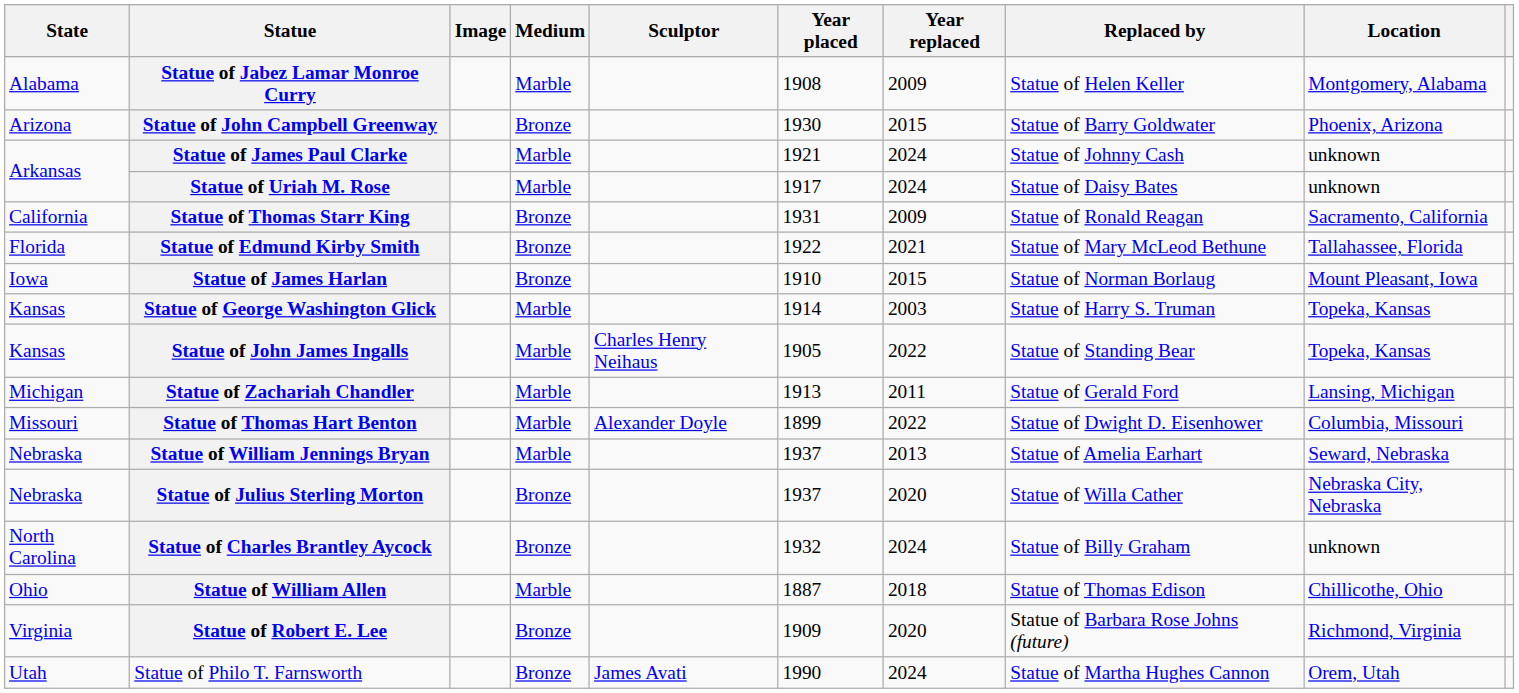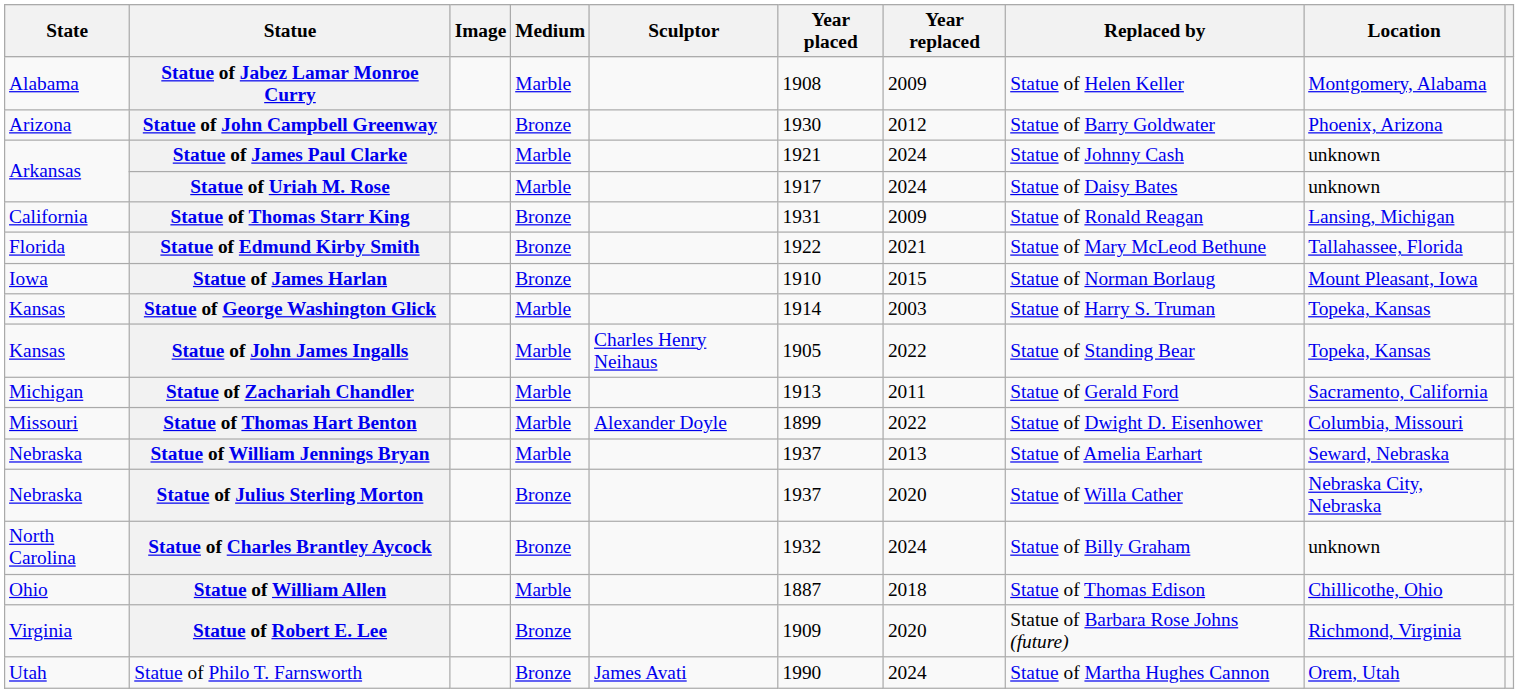 <table class="wikitable plainrowheaders sortable">
 <tr style="background:#ccc; text-align:center;">
 <th scope="col">State</th>
 <th scope="col">Statue</th>
 <th scope="col" class="unsortable">Image</th>
 <th scope="col">Medium</th>
 <th scope="col">Sculptor</th>
 <th scope="col">Year placed</th>
 <th scope="col">Year replaced</th>
 <th scope="col">Replaced by</th>
 <th scope="col">Location</th>
 <th scope="col" class="unsortable"></th>
 </tr>
 <tr>
 <td><a href='#'>Alabama</a></td>
 <th scope=row data-sort-value="Curry, Jabez Lamar Monroe"><a href='#'>Statue</a> of <a href='#'>Jabez Lamar Monroe Curry</a></th>
 <td></td>
 <td><a href='#'>Marble</a></td>
 <td></td>
 <td>1908</td>
 <td>2009</td>
 <td data-sort-value="Keller, Helen"><a href='#'>Statue</a> of <a href='#'>Helen Keller</a></td>
 <td><a href='#'>Montgomery, Alabama</a></td>
 <td style="text-align:center;"></td>
 </tr>
 <tr>
 <td><a href='#'>Arizona</a></td>
 <th scope=row data-sort-value="Greenway, John Campbell"><a href='#'>Statue</a> of <a href='#'>John Campbell Greenway</a></th>
 <td></td>
 <td><a href='#'>Bronze</a></td>
 <td></td>
 <td>1930</td>
-<td>2015</td>
+<td>2012</td>
 <td data-sort-value="Goldwater, Barry"><a href='#'>Statue</a> of <a href='#'>Barry Goldwater</a></td>
 <td><a href='#'>Phoenix, Arizona</a></td>
 <td style="text-align:center;"><br></td>
 </tr>
 <tr>
 <td rowspan="2"><a href='#'>Arkansas</a></td>
 <th scope=row data-sort-value="Clarke, James Paul"><a href='#'>Statue</a> of <a href='#'>James Paul Clarke</a></th>
 <td></td>
 <td><a href='#'>Marble</a></td>
 <td></td>
 <td>1921</td>
 <td>2024</td>
 <td><a href='#'>Statue</a> of <a href='#'>Johnny Cash</a></td>
 <td>unknown</td>
 <td style="text-align:center;"></td>
 </tr>
 <tr>
 <th scope=row data-sort-value="Rose, Uriah M."><a href='#'>Statue</a> of <a href='#'>Uriah M. Rose</a></th>
 <td></td>
 <td><a href='#'>Marble</a></td>
 <td></td>
 <td>1917</td>
 <td>2024</td>
 <td><a href='#'>Statue</a> of <a href='#'>Daisy Bates</a></td>
 <td>unknown</td>
 <td style="text-align:center;"></td>
 </tr>
 <tr>
 <td><a href='#'>California</a></td>
 <th scope=row data-sort-value="King, Thomas Starr"><a href='#'>Statue</a> of <a href='#'>Thomas Starr King</a></th>
 <td></td>
 <td><a href='#'>Bronze</a></td>
 <td></td>
 <td>1931</td>
 <td>2009</td>
 <td data-sort-value="Reagan, Ronald"><a href='#'>Statue</a> of <a href='#'>Ronald Reagan</a></td>
-<td><a href='#'>Sacramento, California</a></td>
+<td><a href='#'>Lansing, Michigan</a></td>
 <td style="text-align:center;"></td>
 </tr>
 <tr>
 <td><a href='#'>Florida</a></td>
 <th scope=row data-sort-value="Smith, Edmund Kirby"><a href='#'>Statue</a> of <a href='#'>Edmund Kirby Smith</a></th>
 <td></td>
 <td><a href='#'>Bronze</a></td>
 <td></td>
 <td>1922</td>
 <td>2021</td>
 <td data-sort-value="Bethune, Mary McCleod"><a href='#'>Statue</a> of <a href='#'>Mary McLeod Bethune</a></td>
 <td><a href='#'>Tallahassee, Florida</a></td>
 <td style="text-align:center;"><br></td>
 </tr>
 <tr>
 <td><a href='#'>Iowa</a></td>
 <th scope=row data-sort-value="Harlan, James"><a href='#'>Statue</a> of <a href='#'>James Harlan</a></th>
 <td></td>
 <td><a href='#'>Bronze</a></td>
 <td></td>
 <td>1910</td>
 <td>2015</td>
 <td data-sort-value="Borlaug, Norman"><a href='#'>Statue</a> of <a href='#'>Norman Borlaug</a></td>
 <td><a href='#'>Mount Pleasant, Iowa</a></td>
 <td style="text-align:center;"><br></td>
 </tr>
 <tr>
 <td><a href='#'>Kansas</a></td>
 <th scope=row data-sort-value="Glick, George Washington"><a href='#'>Statue</a> of <a href='#'>George Washington Glick</a></th>
 <td align="center"></td>
 <td><a href='#'>Marble</a></td>
 <td></td>
 <td>1914</td>
 <td>2003</td>
 <td><a href='#'>Statue</a> of <a href='#'>Harry S. Truman</a></td>
 <td><a href='#'>Topeka, Kansas</a> </td>
 <td style="text-align:center;"></td>
 </tr>
 <tr>
 <td><a href='#'>Kansas</a></td>
 <th scope=row data-sort-value="Ingalls, John James"><a href='#'>Statue</a> of <a href='#'>John James Ingalls</a></th>
 <td></td>
 <td><a href='#'>Marble</a></td>
 <td><a href='#'>Charles Henry Neihaus</a></td>
 <td>1905</td>
 <td>2022</td>
 <td data-sort-value="Standing Bear"><a href='#'>Statue</a> of <a href='#'>Standing Bear</a></td>
 <td><a href='#'>Topeka, Kansas</a></td>
 <td style="text-align:center;"></td>
 </tr>
 <tr>
 <td><a href='#'>Michigan</a></td>
 <th scope=row data-sort-value="Chandler, Zachariah"><a href='#'>Statue</a> of <a href='#'>Zachariah Chandler</a></th>
 <td></td>
 <td><a href='#'>Marble</a></td>
 <td></td>
 <td>1913</td>
 <td>2011</td>
 <td data-sort-value="Ford, Gerald"><a href='#'>Statue</a> of <a href='#'>Gerald Ford</a></td>
-<td><a href='#'>Lansing, Michigan</a></td>
+<td><a href='#'>Sacramento, California</a></td>
 <td style="text-align:center;"><br></td>
 </tr>
 <tr>
 <td><a href='#'>Missouri</a></td>
 <th ! scope=row data-sort-value="Bention, Thomas Hart"><a href='#'>Statue</a> of <a href='#'>Thomas Hart Benton</a></th>
 <td></td>
 <td><a href='#'>Marble</a></td>
 <td><a href='#'>Alexander Doyle</a></td>
 <td>1899</td>
 <td>2022</td>
 <td data-sort-value="Eisenhower, Dwight D."><a href='#'>Statue</a> of <a href='#'>Dwight D. Eisenhower</a></td>
 <td><a href='#'>Columbia, Missouri</a></td>
 <td style="text-align:center;"><br></td>
 </tr>
 <tr>
 <td><a href='#'>Nebraska</a></td>
 <th scope=row data-sort-value="Bryan, William Jennings"><a href='#'>Statue</a> of <a href='#'>William Jennings Bryan</a></th>
 <td></td>
 <td><a href='#'>Marble</a></td>
 <td></td>
 <td>1937</td>
 <td>2013</td>
 <td><a href='#'>Statue</a> of <a href='#'>Amelia Earhart</a></td>
 <td><a href='#'>Seward, Nebraska</a></td>
 <td style="text-align:center;"><br></td>
 </tr>
 <tr>
 <td><a href='#'>Nebraska</a></td>
 <th scope=row data-sort-value="Morton, Julius Sterling"><a href='#'>Statue</a> of <a href='#'>Julius Sterling Morton</a></th>
 <td></td>
 <td><a href='#'>Bronze</a></td>
 <td></td>
 <td>1937</td>
 <td>2020</td>
 <td data-sort-value="Willa Cather"><a href='#'>Statue</a> of <a href='#'>Willa Cather</a></td>
 <td><a href='#'>Nebraska City, Nebraska</a></td>
 <td style="text-align:center;"></td>
 </tr>
 <tr>
 <td><a href='#'>North Carolina</a></td>
 <th scope=row data-sort-value="Aycock, Charles Brantley"><a href='#'>Statue</a> of <a href='#'>Charles Brantley Aycock</a></th>
 <td></td>
 <td><a href='#'>Bronze</a></td>
 <td></td>
 <td>1932</td>
 <td>2024</td>
 <td data-sort-value="Graham, Billy"><a href='#'>Statue</a> of <a href='#'>Billy Graham</a></td>
 <td>unknown</td>
 <td style="text-align:center;"></td>
 </tr>
 <tr>
 <td><a href='#'>Ohio</a></td>
 <th scope=row data-sort-value="Allen, William"><a href='#'>Statue</a> of <a href='#'>William Allen</a></th>
 <td></td>
 <td><a href='#'>Marble</a></td>
 <td></td>
 <td>1887</td>
 <td>2018</td>
 <td data-sort-value="Edison, Thomas"><a href='#'>Statue</a> of <a href='#'>Thomas Edison</a></td>
 <td><a href='#'>Chillicothe, Ohio</a></td>
 <td style="text-align:center;"></td>
 </tr>
 <tr>
 <td><a href='#'>Virginia</a></td>
 <th scope=row data-sort-value="Lee, Robert E."><a href='#'>Statue</a> of <a href='#'>Robert E. Lee</a></th>
 <td></td>
 <td><a href='#'>Bronze</a></td>
 <td></td>
 <td>1909</td>
 <td>2020</td>
 <td data-sort-value="Johns, Barbara Rose">Statue of <a href='#'>Barbara Rose Johns</a> <em>(future)</em></td>
 <td><a href='#'>Richmond, Virginia</a></td>
 <td style="text-align:center;"><br></td>
 </tr>
 <tr>
 <td><a href='#'>Utah</a></td>
 <td><a href='#'>Statue</a> of <a href='#'>Philo T. Farnsworth</a></td>
 <td></td>
 <td><a href='#'>Bronze</a></td>
 <td><a href='#'>James Avati</a></td>
 <td>1990</td>
 <td>2024</td>
 <td><a href='#'>Statue</a> of <a href='#'>Martha Hughes Cannon</a></td>
 <td><a href='#'>Orem, Utah</a></td>
 <td></td>
 </tr>
 </table>
